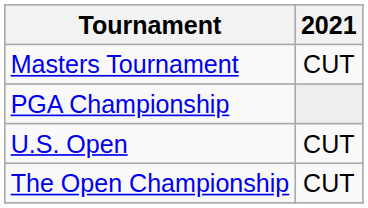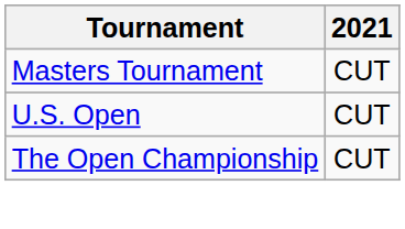 <table class="wikitable" style="font-size:95%;text-align:center;">
 <tr>
 <th>Tournament</th>
 <th>2021</th>
 </tr>
 <tr>
 <td align=left><a href='#'>Masters Tournament</a></td>
 <td>CUT</td>
 </tr>
 <tr>
-<td align=left><a href='#'>PGA Championship</a></td>
-<td style="background:#eeeeee;"></td>
-</tr>
-<tr>
 <td align=left><a href='#'>U.S. Open</a></td>
 <td>CUT</td>
 </tr>
 <tr>
 <td align=left><a href='#'>The Open Championship</a></td>
 <td>CUT</td>
 </tr>
 </table>
